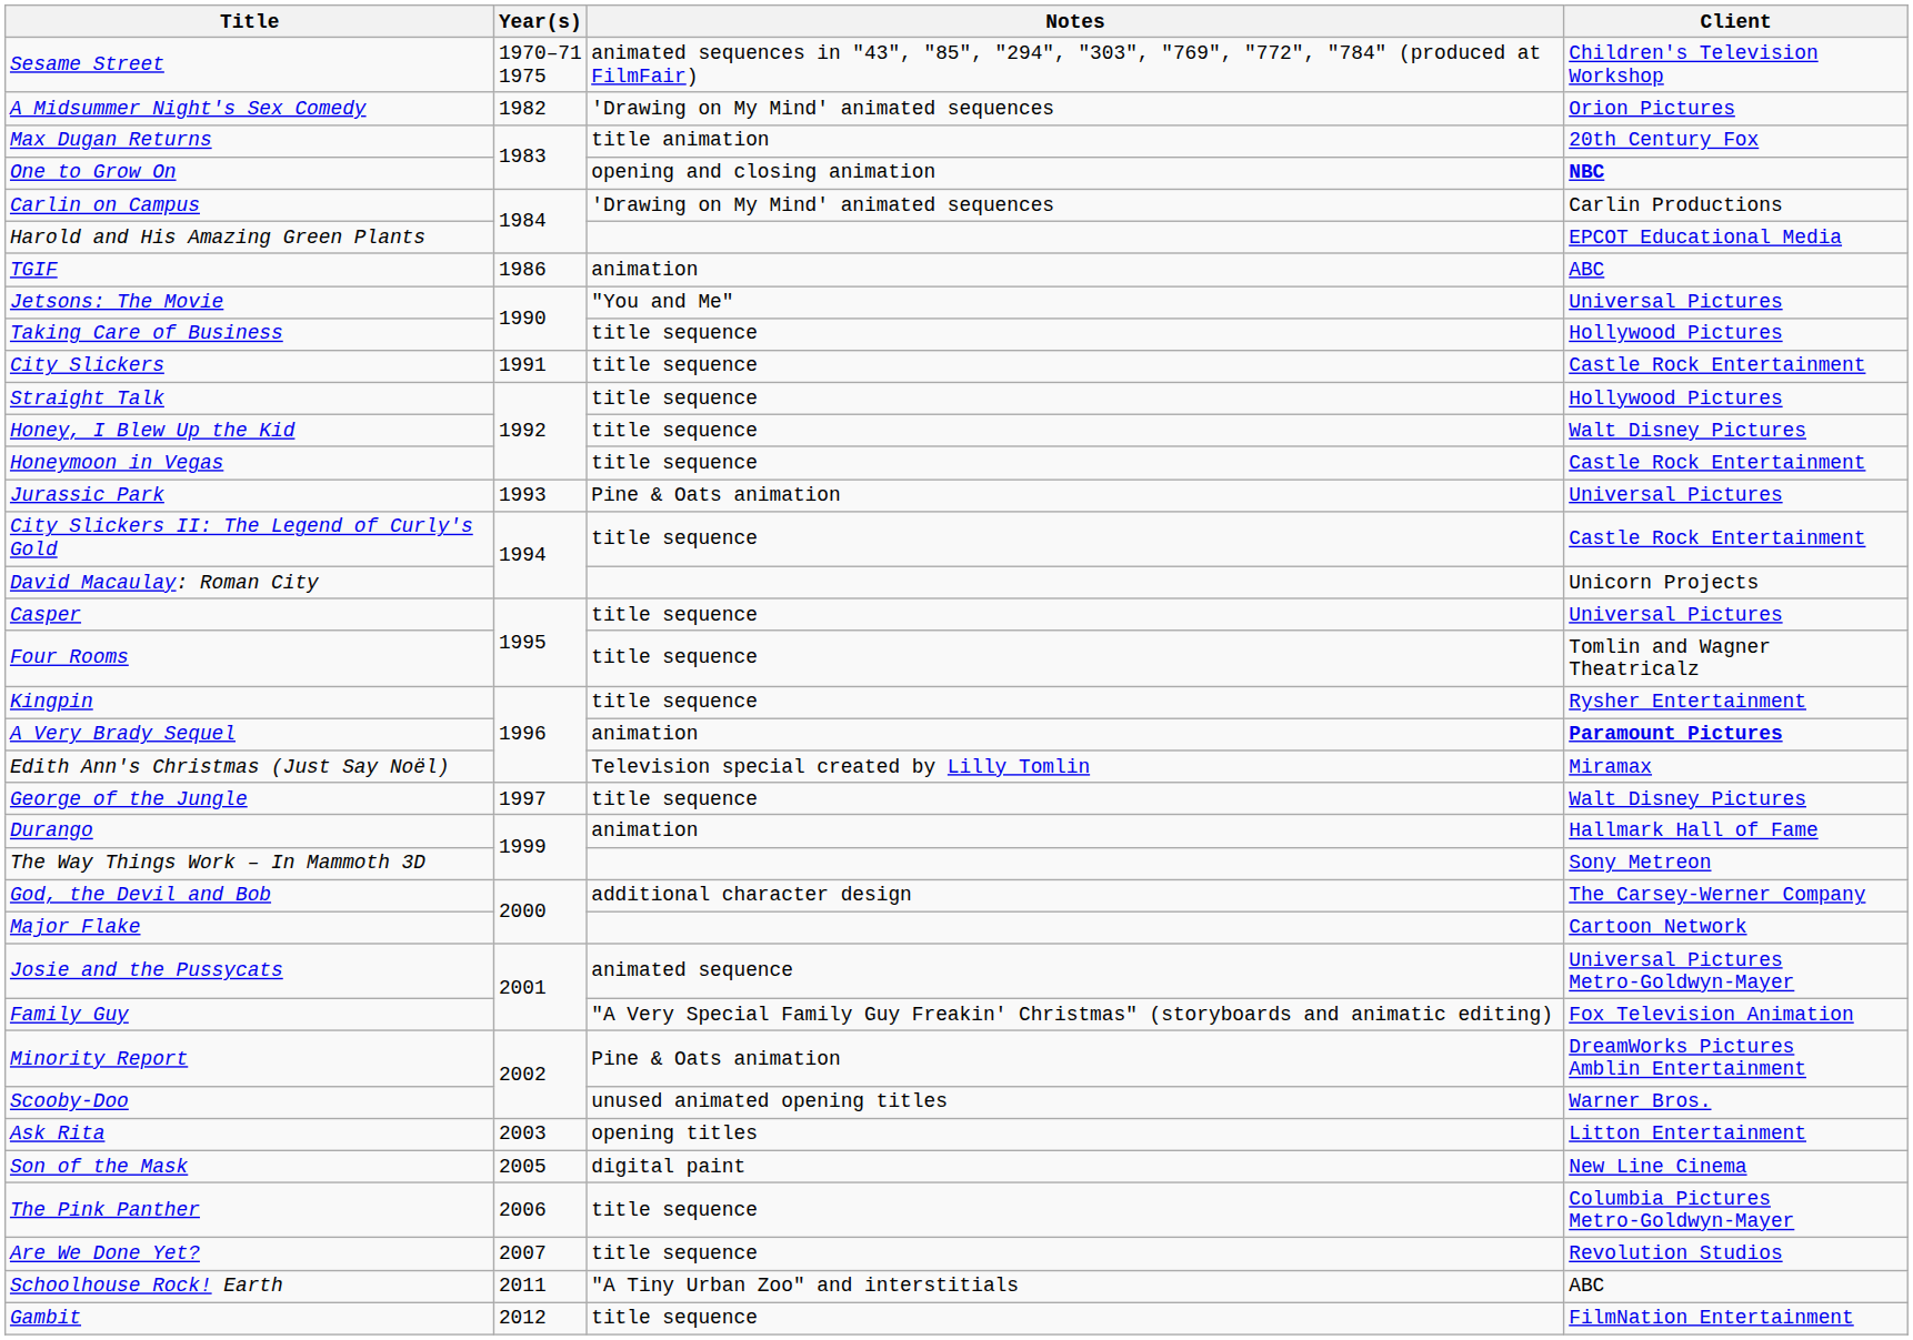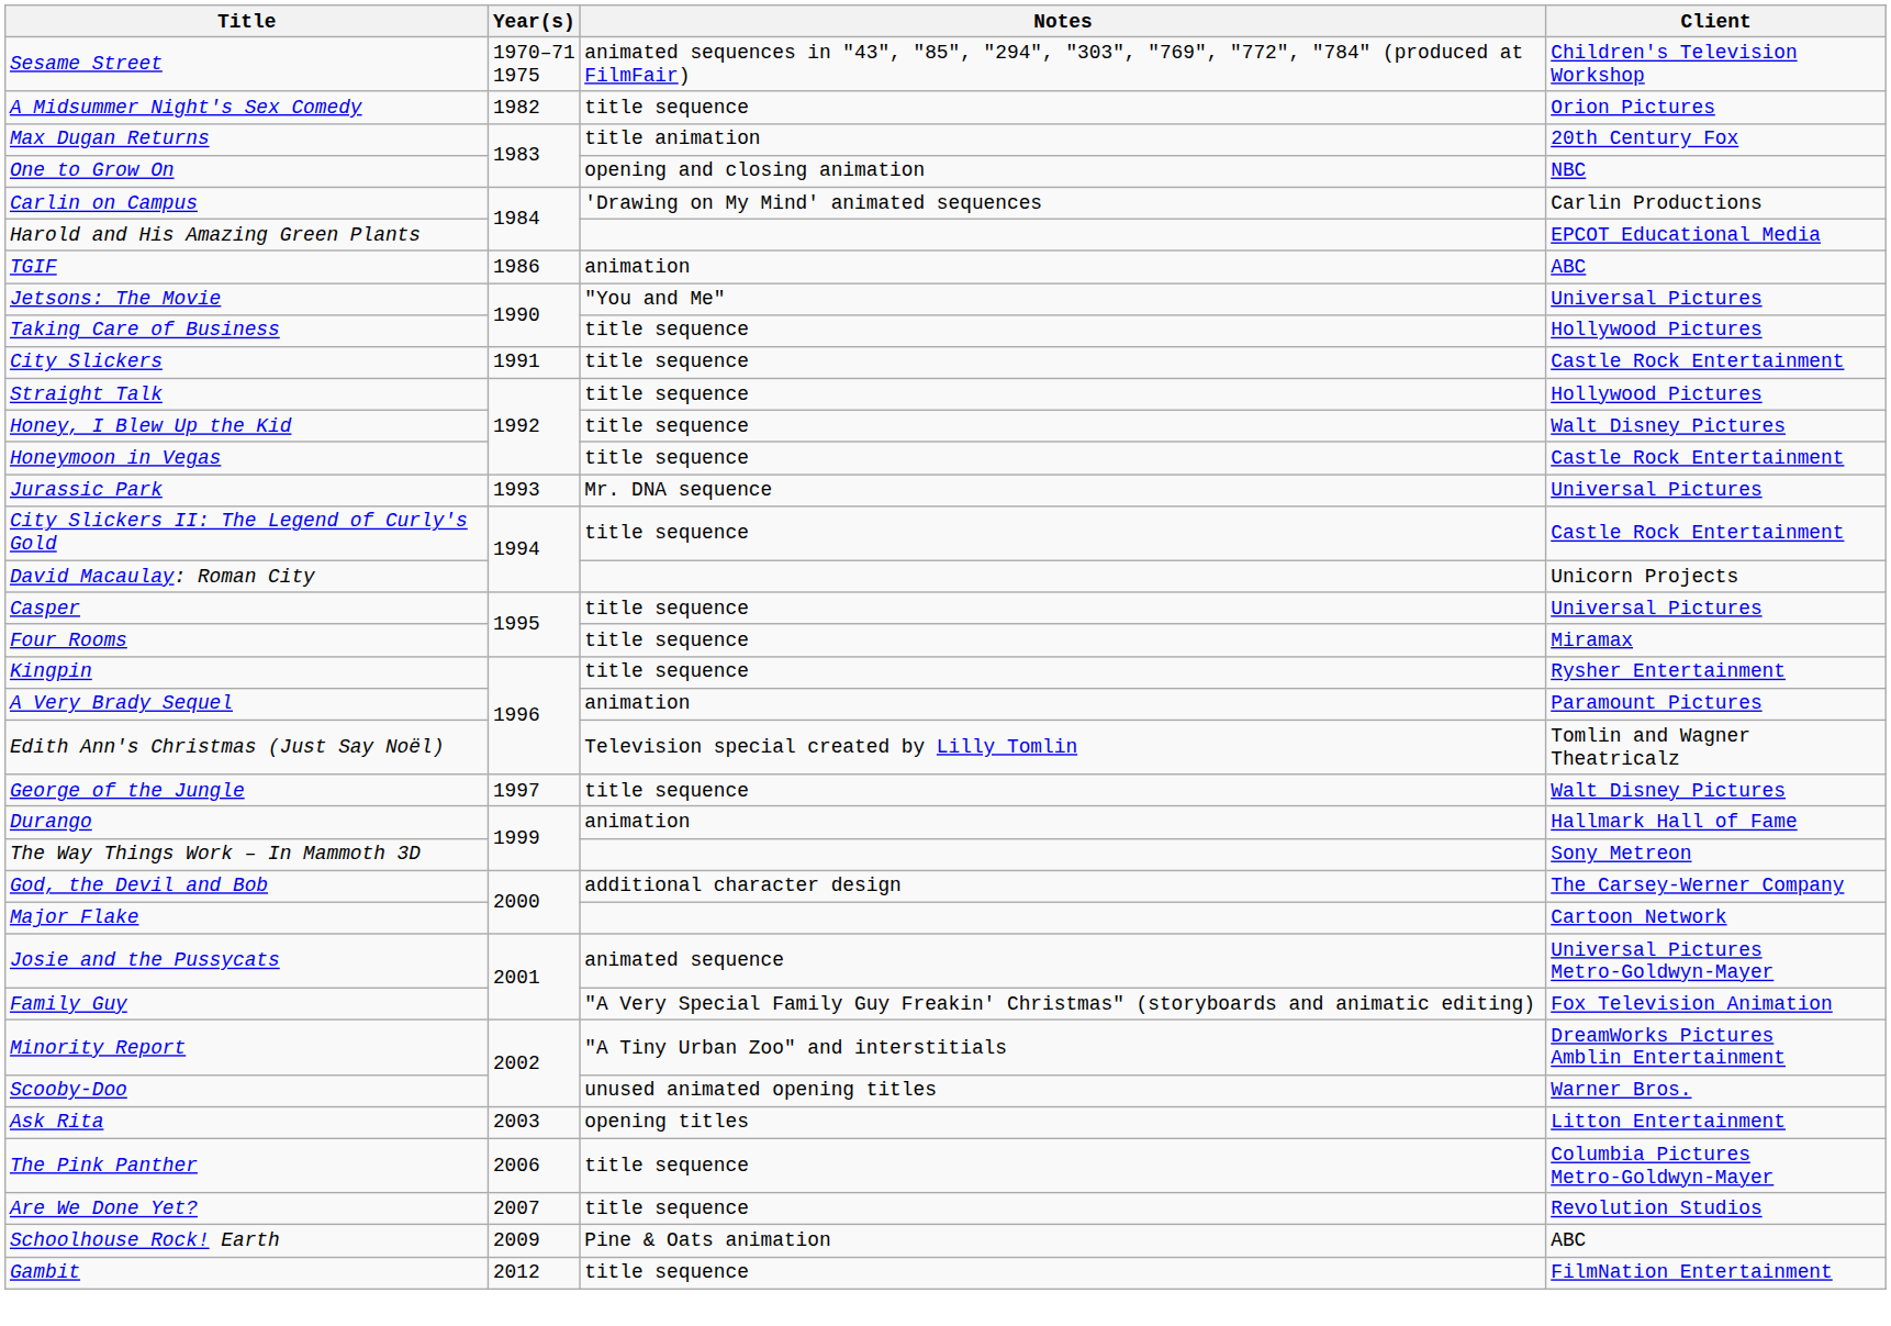 <table class="wikitable sortable">
 <tr>
 <th>Title</th>
 <th>Year(s)</th>
 <th>Notes</th>
 <th>Client</th>
 </tr>
 <tr>
 <td><em><a href='#'>Sesame Street</a></em></td>
 <td>1970–71<br>1975</td>
 <td>animated sequences in "43", "85", "294", "303", "769", "772", "784" (produced at <a href='#'>FilmFair</a>)</td>
 <td><a href='#'>Children's Television Workshop</a></td>
 </tr>
 <tr>
 <td><em><a href='#'>A Midsummer Night's Sex Comedy</a></em></td>
 <td>1982</td>
-<td>'Drawing on My Mind' animated sequences</td>
+<td>title sequence</td>
 <td><a href='#'>Orion Pictures</a></td>
 </tr>
 <tr>
 <td><em><a href='#'>Max Dugan Returns</a></em></td>
 <td rowspan=2>1983</td>
 <td>title animation</td>
 <td><a href='#'>20th Century Fox</a></td>
 </tr>
 <tr>
 <td><em><a href='#'>One to Grow On</a></em></td>
 <td>opening and closing animation</td>
-<td><strong><a href='#'>NBC</a></strong></td>
+<td><a href='#'>NBC</a></td>
 </tr>
 <tr>
 <td><em><a href='#'>Carlin on Campus</a></em></td>
 <td rowspan=2>1984</td>
 <td>'Drawing on My Mind' animated sequences</td>
 <td>Carlin Productions</td>
 </tr>
 <tr>
 <td><em>Harold and His Amazing Green Plants</em></td>
 <td></td>
 <td><a href='#'>EPCOT Educational Media</a></td>
 </tr>
 <tr>
 <td><em><a href='#'>TGIF</a></em></td>
 <td>1986</td>
 <td>animation</td>
 <td><a href='#'>ABC</a></td>
 </tr>
 <tr>
 <td><em><a href='#'>Jetsons: The Movie</a></em></td>
 <td rowspan=2>1990</td>
 <td>"You and Me"</td>
 <td><a href='#'>Universal Pictures</a></td>
 </tr>
 <tr>
 <td><em><a href='#'>Taking Care of Business</a></em></td>
 <td>title sequence</td>
 <td><a href='#'>Hollywood Pictures</a></td>
 </tr>
 <tr>
 <td><em><a href='#'>City Slickers</a></em></td>
 <td>1991</td>
 <td>title sequence</td>
 <td><a href='#'>Castle Rock Entertainment</a></td>
 </tr>
 <tr>
 <td><em><a href='#'>Straight Talk</a></em></td>
 <td rowspan=3>1992</td>
 <td>title sequence</td>
 <td><a href='#'>Hollywood Pictures</a></td>
 </tr>
 <tr>
 <td><em><a href='#'>Honey, I Blew Up the Kid</a></em></td>
 <td>title sequence</td>
 <td><a href='#'>Walt Disney Pictures</a></td>
 </tr>
 <tr>
 <td><em><a href='#'>Honeymoon in Vegas</a></em></td>
 <td>title sequence</td>
 <td><a href='#'>Castle Rock Entertainment</a></td>
 </tr>
 <tr>
 <td><em><a href='#'>Jurassic Park</a></em></td>
 <td>1993</td>
-<td>Pine & Oats animation</td>
+<td>Mr. DNA sequence</td>
 <td><a href='#'>Universal Pictures</a></td>
 </tr>
 <tr>
 <td><em><a href='#'>City Slickers II: The Legend of Curly's Gold</a></em></td>
 <td rowspan=2>1994</td>
 <td>title sequence</td>
 <td><a href='#'>Castle Rock Entertainment</a></td>
 </tr>
 <tr>
 <td><em><a href='#'>David Macaulay</a>: Roman City</em></td>
 <td></td>
 <td>Unicorn Projects</td>
 </tr>
 <tr>
 <td><em><a href='#'>Casper</a></em></td>
 <td rowspan=2>1995</td>
 <td>title sequence</td>
 <td><a href='#'>Universal Pictures</a></td>
 </tr>
 <tr>
 <td><em><a href='#'>Four Rooms</a></em></td>
 <td>title sequence</td>
-<td>Tomlin and Wagner Theatricalz</td>
+<td><a href='#'>Miramax</a></td>
 </tr>
 <tr>
 <td><em><a href='#'>Kingpin</a></em></td>
 <td rowspan=3>1996</td>
 <td>title sequence</td>
 <td><a href='#'>Rysher Entertainment</a></td>
 </tr>
 <tr>
 <td><em><a href='#'>A Very Brady Sequel</a></em></td>
 <td>animation</td>
-<td><strong><a href='#'>Paramount Pictures</a></strong></td>
+<td><a href='#'>Paramount Pictures</a></td>
 </tr>
 <tr>
 <td><em>Edith Ann's Christmas (Just Say Noël)</em></td>
 <td>Television special created by <a href='#'>Lilly Tomlin</a></td>
-<td><a href='#'>Miramax</a></td>
+<td>Tomlin and Wagner Theatricalz</td>
 </tr>
 <tr>
 <td><em><a href='#'>George of the Jungle</a></em></td>
 <td>1997</td>
 <td>title sequence</td>
 <td><a href='#'>Walt Disney Pictures</a></td>
 </tr>
 <tr>
 <td><em><a href='#'>Durango</a></em></td>
 <td rowspan=2>1999</td>
 <td>animation</td>
 <td><a href='#'>Hallmark Hall of Fame</a></td>
 </tr>
 <tr>
 <td><em>The Way Things Work – In Mammoth 3D</em></td>
 <td></td>
 <td><a href='#'>Sony Metreon</a></td>
 </tr>
 <tr>
 <td><em><a href='#'>God, the Devil and Bob</a></em></td>
 <td rowspan=2>2000</td>
 <td>additional character design</td>
 <td><a href='#'>The Carsey-Werner Company</a></td>
 </tr>
 <tr>
 <td><em><a href='#'>Major Flake</a></em></td>
 <td></td>
 <td><a href='#'>Cartoon Network</a></td>
 </tr>
 <tr>
 <td><em><a href='#'>Josie and the Pussycats</a></em></td>
 <td rowspan=2>2001</td>
 <td>animated sequence</td>
 <td><a href='#'>Universal Pictures</a><br><a href='#'>Metro-Goldwyn-Mayer</a></td>
 </tr>
 <tr>
 <td><em><a href='#'>Family Guy</a></em></td>
 <td>"A Very Special Family Guy Freakin' Christmas" (storyboards and animatic editing)</td>
 <td><a href='#'>Fox Television Animation</a></td>
 </tr>
 <tr>
 <td><em><a href='#'>Minority Report</a></em></td>
 <td rowspan=2>2002</td>
-<td>Pine & Oats animation</td>
+<td>"A Tiny Urban Zoo" and interstitials</td>
 <td><a href='#'>DreamWorks Pictures</a><br><a href='#'>Amblin Entertainment</a></td>
 </tr>
 <tr>
 <td><em><a href='#'>Scooby-Doo</a></em></td>
 <td>unused animated opening titles</td>
 <td><a href='#'>Warner Bros.</a></td>
 </tr>
 <tr>
 <td><em><a href='#'>Ask Rita</a></em></td>
 <td>2003</td>
 <td>opening titles</td>
 <td><a href='#'>Litton Entertainment</a></td>
-</tr>
-<tr>
-<td><em><a href='#'>Son of the Mask</a></em></td>
-<td>2005</td>
-<td>digital paint</td>
-<td><a href='#'>New Line Cinema</a></td>
 </tr>
 <tr>
 <td><em><a href='#'>The Pink Panther</a></em></td>
 <td>2006</td>
 <td>title sequence</td>
 <td><a href='#'>Columbia Pictures</a><br><a href='#'>Metro-Goldwyn-Mayer</a></td>
 </tr>
 <tr>
 <td><em><a href='#'>Are We Done Yet?</a></em></td>
 <td>2007</td>
 <td>title sequence</td>
 <td><a href='#'>Revolution Studios</a></td>
 </tr>
 <tr>
 <td><em><a href='#'>Schoolhouse Rock!</a> Earth</em></td>
-<td>2011</td>
-<td>"A Tiny Urban Zoo" and interstitials</td>
+<td>2009</td>
+<td>Pine & Oats animation</td>
 <td>ABC</td>
 </tr>
 <tr>
 <td><em><a href='#'>Gambit</a></em></td>
 <td>2012</td>
 <td>title sequence</td>
 <td><a href='#'>FilmNation Entertainment</a></td>
 </tr>
 </table>
